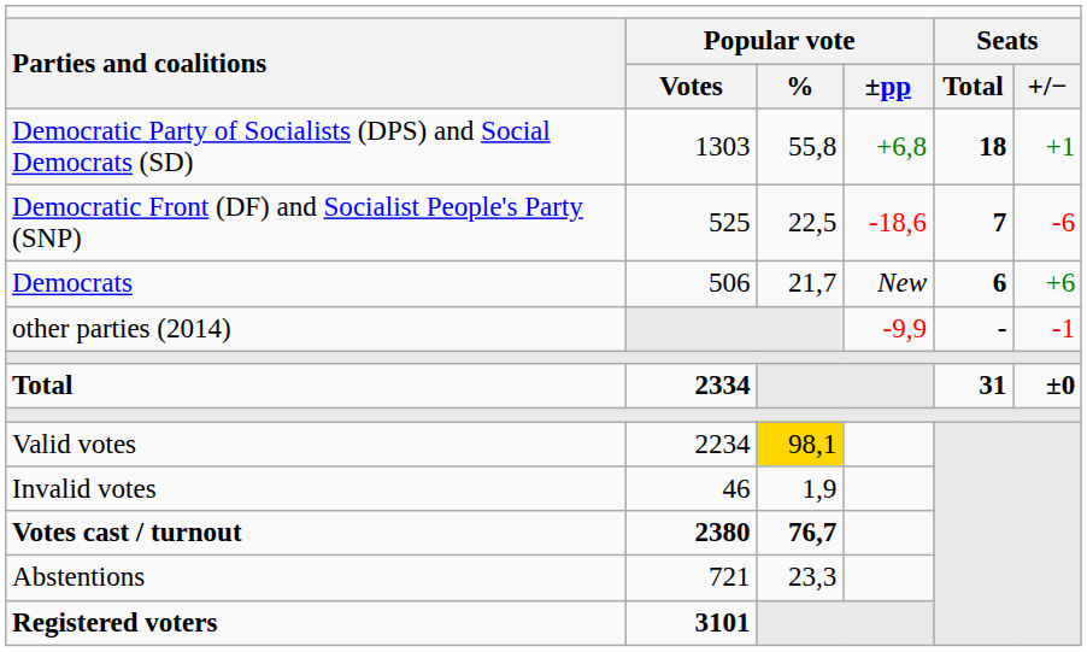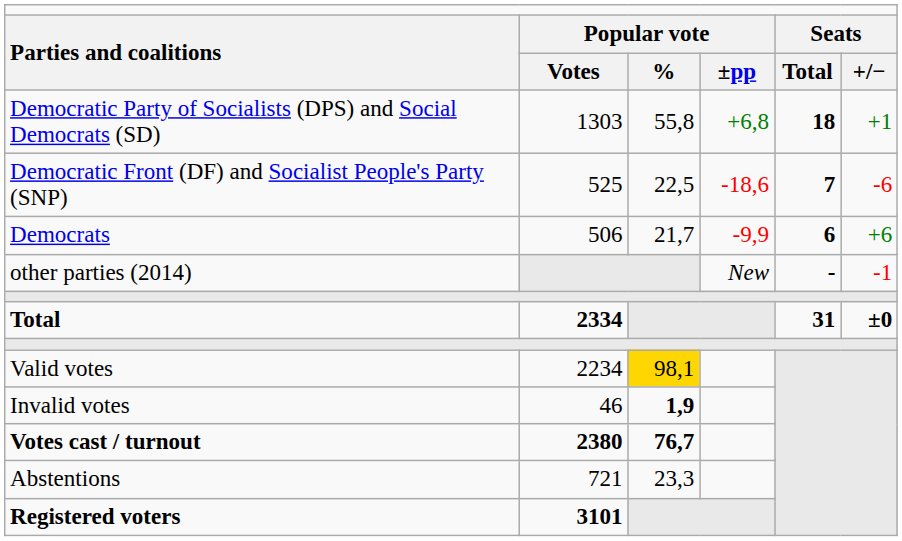 <table class="wikitable" style="text-align:right; font-size:98%; margin-bottom:0">
 <tr>
 <td colspan="6"></td>
 </tr>
 <tr>
 <th style="text-align:left;" rowspan="2" width="500">Parties and coalitions</th>
 <th colspan="3">Popular vote</th>
 <th colspan="2">Seats</th>
 </tr>
 <tr>
 <th width="85">Votes</th>
 <th width="50">%</th>
 <th width="50">±<a href='#'>pp</a></th>
 <th width="40">Total</th>
 <th width="40">+/−</th>
 </tr>
 <tr>
 <td align="left"><a href='#'>Democratic Party of Socialists</a> (DPS) and <a href='#'>Social Democrats</a> (SD)</td>
 <td>1303</td>
 <td>55,8</td>
 <td style="color:green;">+6,8</td>
 <td><strong>18</strong></td>
 <td style="color:green;">+1</td>
 </tr>
 <tr>
 <td align="left"><a href='#'>Democratic Front</a> (DF) and <a href='#'>Socialist People's Party</a> (SNP)</td>
 <td>525</td>
 <td>22,5</td>
 <td style="color:red;">-18,6</td>
 <td><strong>7</strong></td>
 <td style="color:red;">-6</td>
 </tr>
 <tr>
 <td align="left"><a href='#'>Democrats</a></td>
 <td>506</td>
 <td>21,7</td>
-<td><em>New</em></td>
+<td style="color:red;">-9,9</td>
 <td><strong>6</strong></td>
 <td style="color:green;">+6</td>
 </tr>
 <tr>
 <td align="left">other parties (2014)</td>
 <td bgcolor="#E9E9E9" colspan="2"></td>
-<td style="color:red;">-9,9</td>
+<td><em>New</em></td>
 <td><strong>-</strong></td>
 <td style="color:red;">-1</td>
 </tr>
 <tr>
 <td colspan="6" bgcolor="#E9E9E9"></td>
 </tr>
 <tr style="font-weight:bold;">
 <td align="left" width="500">Total</td>
 <td>2334</td>
 <td bgcolor="#E9E9E9" colspan="2"></td>
 <td width="40">31</td>
 <td width="40">±0</td>
 </tr>
 <tr>
 <td colspan="6" bgcolor="#E9E9E9"></td>
 </tr>
 <tr>
 <td align="left">Valid votes</td>
 <td>2234</td>
 <td style="background: gold;">98,1</td>
 <td style="color:green;"></td>
 <td bgcolor="#E9E9E9" colspan="2" rowspan="5"></td>
 </tr>
 <tr>
 <td align="left">Invalid votes</td>
 <td>46</td>
-<td>1,9</td>
+<td><strong>1,9</strong></td>
 <td style="color:red;"></td>
 </tr>
 <tr style="font-weight:bold;">
 <td align="left">Votes cast / turnout</td>
 <td>2380</td>
 <td>76,7</td>
 <td style="color:green;"></td>
 </tr>
 <tr>
 <td align="left">Abstentions</td>
 <td>721</td>
 <td>23,3</td>
 <td style="color:red;"></td>
 </tr>
 <tr style="font-weight:bold;">
 <td align="left">Registered voters</td>
 <td>3101</td>
 <td bgcolor="#E9E9E9" colspan="2"></td>
 </tr>
 </table>
